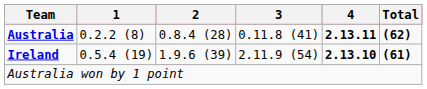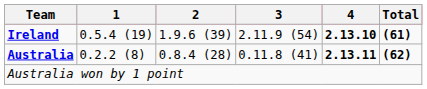 <table class="wikitable">
 <tr style="background:#f03;">
 <th>Team</th>
 <th>1</th>
 <th>2</th>
 <th>3</th>
 <th>4</th>
 <th>Total</th>
 </tr>
 <tr>
+<td> <strong><a href='#'>Ireland</a></strong></td>
+<td>0.5.4 (19)</td>
+<td>1.9.6 (39)</td>
+<td>2.11.9 (54)</td>
+<td><strong>2.13.10</strong></td>
+<td><strong>(61)</strong></td>
+</tr>
+<tr>
 <td> <strong><a href='#'>Australia</a></strong></td>
 <td>0.2.2 (8)</td>
 <td>0.8.4 (28)</td>
 <td>0.11.8 (41)</td>
 <td><strong>2.13.11</strong></td>
 <td><strong>(62)</strong></td>
 </tr>
 <tr>
-<td> <strong><a href='#'>Ireland</a></strong></td>
-<td>0.5.4 (19)</td>
-<td>1.9.6 (39)</td>
-<td>2.11.9 (54)</td>
-<td><strong>2.13.10</strong></td>
-<td><strong>(61)</strong></td>
-</tr>
-<tr>
 <td colspan="6"><em>Australia won by 1 point</em></td>
 </tr>
 </table>
